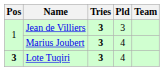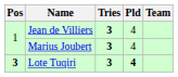 <table class="wikitable" style="text-align:center">
 <tr>
 <th>Pos</th>
 <th>Name</th>
 <th>Tries</th>
 <th>Pld</th>
 <th>Team</th>
 </tr>
 <tr bgcolor="#d0ffd0">
 <td rowspan=2>1</td>
 <td align="left"><a href='#'>Jean de Villiers</a></td>
 <td><strong>3</strong></td>
-<td>3</td>
+<td>4</td>
 <td align="left"></td>
 </tr>
 <tr bgcolor="#d0ffd0">
 <td align="left"><a href='#'>Marius Joubert</a></td>
 <td><strong>3</strong></td>
 <td>4</td>
 <td align="left"></td>
 </tr>
 <tr bgcolor="#d0ffd0">
 <td><strong>3</strong></td>
 <td align="left"><a href='#'>Lote Tuqiri</a></td>
 <td><strong>3</strong></td>
-<td>4</td>
+<td><strong>4</strong></td>
 <td align="left"></td>
 </tr>
 </table>
